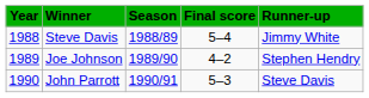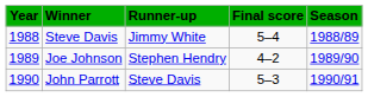 <table class="wikitable" style="margin: auto">
 <tr>
 <th style="text-align: center; background-color: #00af00">Year</th>
 <th style="text-align: left; background-color: #00af00">Winner</th>
+<th style="text-align: left; background-color: #00af00">Runner-up</th>
+<th style="text-align: left; background-color: #00af00">Final score</th>
 <th style="text-align: left; background-color: #00af00">Season</th>
-<th style="text-align: left; background-color: #00af00">Final score</th>
-<th style="text-align: left; background-color: #00af00">Runner-up</th>
 </tr>
 <tr>
 <td><a href='#'>1988</a></td>
 <td> <a href='#'>Steve Davis</a></td>
+<td> <a href='#'>Jimmy White</a></td>
+<td style="text-align: center">5–4</td>
 <td><a href='#'>1988/89</a></td>
-<td style="text-align: center">5–4</td>
-<td> <a href='#'>Jimmy White</a></td>
 </tr>
 <tr>
 <td><a href='#'>1989</a></td>
 <td> <a href='#'>Joe Johnson</a></td>
+<td> <a href='#'>Stephen Hendry</a></td>
+<td style="text-align: center">4–2</td>
 <td><a href='#'>1989/90</a></td>
-<td style="text-align: center">4–2</td>
-<td> <a href='#'>Stephen Hendry</a></td>
 </tr>
 <tr>
 <td><a href='#'>1990</a></td>
 <td> <a href='#'>John Parrott</a></td>
+<td> <a href='#'>Steve Davis</a></td>
+<td style="text-align: center">5–3</td>
 <td><a href='#'>1990/91</a></td>
-<td style="text-align: center">5–3</td>
-<td> <a href='#'>Steve Davis</a></td>
 </tr>
 </table>
